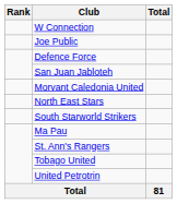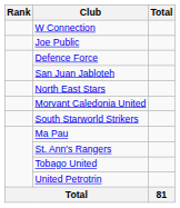 <table class="wikitable sortable" style="font-size:90%;">
 <tr>
 <th class="unsortable">Rank</th>
 <th>Club</th>
 <th>Total</th>
 </tr>
 <tr>
 <td></td>
 <td><a href='#'>W Connection</a></td>
 <td></td>
 </tr>
 <tr>
 <td></td>
 <td><a href='#'>Joe Public</a></td>
 <td></td>
 </tr>
 <tr>
 <td rowspan="2"></td>
 <td><a href='#'>Defence Force</a></td>
 <td></td>
 </tr>
 <tr>
 <td><a href='#'>San Juan Jabloteh</a></td>
 <td></td>
 </tr>
 <tr>
 <td></td>
-<td><a href='#'>Morvant Caledonia United</a></td>
+<td><a href='#'>North East Stars</a></td>
 <td></td>
 </tr>
 <tr>
 <td></td>
-<td><a href='#'>North East Stars</a></td>
+<td><a href='#'>Morvant Caledonia United</a></td>
 <td></td>
 </tr>
 <tr>
 <td></td>
 <td><a href='#'>South Starworld Strikers</a></td>
 <td></td>
 </tr>
 <tr>
 <td rowspan="4"></td>
 <td><a href='#'>Ma Pau</a></td>
 <td></td>
 </tr>
 <tr>
 <td><a href='#'>St. Ann's Rangers</a></td>
 <td></td>
 </tr>
 <tr>
 <td><a href='#'>Tobago United</a></td>
 <td></td>
 </tr>
 <tr>
 <td><a href='#'>United Petrotrin</a></td>
 <td></td>
 </tr>
 <tr>
 <th colspan="2">Total</th>
 <th>81</th>
 </tr>
 </table>
